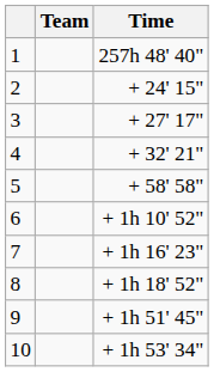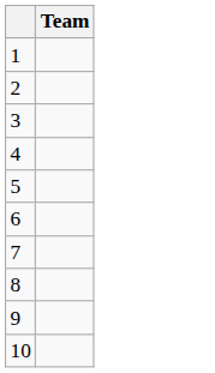 <table class="wikitable">
 <tr>
 <th></th>
 <th>Team</th>
-<th>Time</th>
 </tr>
 <tr>
 <td>1</td>
 <td></td>
-<td align=right>257h 48' 40"</td>
 </tr>
 <tr>
 <td>2</td>
 <td></td>
-<td align=right>+ 24' 15"</td>
 </tr>
 <tr>
 <td>3</td>
 <td></td>
-<td align=right>+ 27' 17"</td>
 </tr>
 <tr>
 <td>4</td>
 <td></td>
-<td align=right>+ 32' 21"</td>
 </tr>
 <tr>
 <td>5</td>
 <td></td>
-<td align=right>+ 58' 58"</td>
 </tr>
 <tr>
 <td>6</td>
 <td></td>
-<td align=right>+ 1h 10' 52"</td>
 </tr>
 <tr>
 <td>7</td>
 <td></td>
-<td align=right>+ 1h 16' 23"</td>
 </tr>
 <tr>
 <td>8</td>
 <td></td>
-<td align=right>+ 1h 18' 52"</td>
 </tr>
 <tr>
 <td>9</td>
 <td></td>
-<td align=right>+ 1h 51' 45"</td>
 </tr>
 <tr>
 <td>10</td>
 <td></td>
-<td align=right>+ 1h 53' 34"</td>
 </tr>
 </table>
